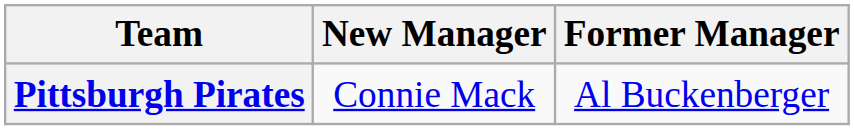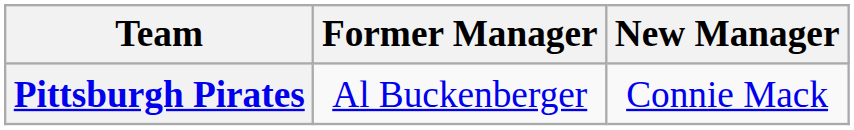 <table class="wikitable plainrowheaders" style="text-align:center;">
 <tr>
 <th scope="col">Team</th>
+<th scope="col">Former Manager</th>
 <th scope="col">New Manager</th>
-<th scope="col">Former Manager</th>
 </tr>
 <tr>
 <th scope="row" style="text-align:center;"><a href='#'>Pittsburgh Pirates</a></th>
+<td><a href='#'>Al Buckenberger</a></td>
 <td><a href='#'>Connie Mack</a></td>
-<td><a href='#'>Al Buckenberger</a></td>
 </tr>
 </table>
